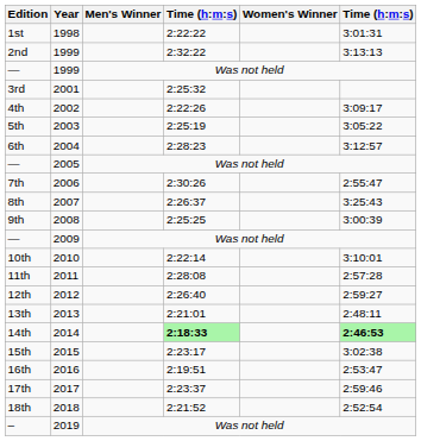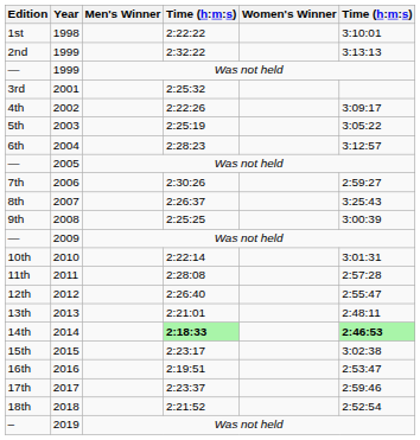 <table class="wikitable sortable">
 <tr>
 <th>Edition</th>
 <th>Year</th>
 <th>Men's Winner</th>
 <th>Time (<a href='#'>h</a>:<a href='#'>m</a>:<a href='#'>s</a>)</th>
 <th>Women's Winner</th>
 <th>Time (<a href='#'>h</a>:<a href='#'>m</a>:<a href='#'>s</a>)</th>
 </tr>
 <tr>
 <td>1st</td>
 <td>1998</td>
 <td></td>
 <td>2:22:22</td>
 <td></td>
-<td>3:01:31</td>
+<td>3:10:01</td>
 </tr>
 <tr>
 <td>2nd</td>
 <td>1999</td>
 <td></td>
 <td>2:32:22</td>
 <td></td>
 <td>3:13:13</td>
 </tr>
 <tr>
 <td>—</td>
 <td>1999</td>
 <td colspan=4 align=center><em>Was not held</em></td>
 </tr>
 <tr>
 <td>3rd</td>
 <td>2001</td>
 <td></td>
 <td>2:25:32</td>
 <td></td>
 <td></td>
 </tr>
 <tr>
 <td>4th</td>
 <td>2002</td>
 <td></td>
 <td>2:22:26</td>
 <td></td>
 <td>3:09:17</td>
 </tr>
 <tr>
 <td>5th</td>
 <td>2003</td>
 <td></td>
 <td>2:25:19</td>
 <td></td>
 <td>3:05:22</td>
 </tr>
 <tr>
 <td>6th</td>
 <td>2004</td>
 <td></td>
 <td>2:28:23</td>
 <td></td>
 <td>3:12:57</td>
 </tr>
 <tr>
 <td>—</td>
 <td>2005</td>
 <td colspan=4 align=center><em>Was not held</em></td>
 </tr>
 <tr>
 <td>7th</td>
 <td>2006</td>
 <td></td>
 <td>2:30:26</td>
 <td></td>
-<td>2:55:47</td>
+<td>2:59:27</td>
 </tr>
 <tr>
 <td>8th</td>
 <td>2007</td>
 <td></td>
 <td>2:26:37</td>
 <td></td>
 <td>3:25:43</td>
 </tr>
 <tr>
 <td>9th</td>
 <td>2008</td>
 <td></td>
 <td>2:25:25</td>
 <td></td>
 <td>3:00:39</td>
 </tr>
 <tr>
 <td>—</td>
 <td>2009</td>
 <td colspan=4 align=center><em>Was not held</em></td>
 </tr>
 <tr>
 <td>10th</td>
 <td>2010</td>
 <td></td>
 <td>2:22:14</td>
 <td></td>
-<td>3:10:01</td>
+<td>3:01:31</td>
 </tr>
 <tr>
 <td>11th</td>
 <td>2011</td>
 <td></td>
 <td>2:28:08</td>
 <td></td>
 <td>2:57:28</td>
 </tr>
 <tr>
 <td>12th</td>
 <td>2012</td>
 <td></td>
 <td>2:26:40</td>
 <td></td>
-<td>2:59:27</td>
+<td>2:55:47</td>
 </tr>
 <tr>
 <td>13th</td>
 <td>2013</td>
 <td></td>
 <td>2:21:01</td>
 <td></td>
 <td>2:48:11</td>
 </tr>
 <tr>
 <td>14th</td>
 <td>2014</td>
 <td></td>
 <td bgcolor=#A9F5A9><strong>2:18:33</strong></td>
 <td></td>
 <td bgcolor=#A9F5A9><strong>2:46:53</strong></td>
 </tr>
 <tr>
 <td>15th</td>
 <td>2015</td>
 <td></td>
 <td>2:23:17</td>
 <td></td>
 <td>3:02:38</td>
 </tr>
 <tr>
 <td>16th</td>
 <td>2016</td>
 <td></td>
 <td>2:19:51</td>
 <td></td>
 <td>2:53:47</td>
 </tr>
 <tr>
 <td>17th</td>
 <td>2017</td>
 <td></td>
 <td>2:23:37</td>
 <td></td>
 <td>2:59:46</td>
 </tr>
 <tr>
 <td>18th</td>
 <td>2018</td>
 <td></td>
 <td>2:21:52</td>
 <td></td>
 <td>2:52:54</td>
 </tr>
 <tr>
 <td>–</td>
 <td>2019</td>
 <td colspan=4 align="center"><em>Was not held</em></td>
 </tr>
 </table>
